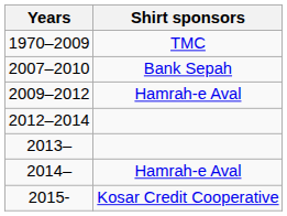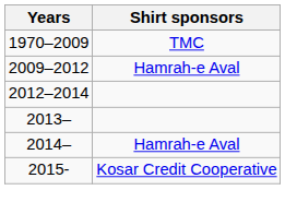 <table class="wikitable" style="text-align: center">
 <tr>
 <th>Years</th>
 <th>Shirt sponsors</th>
 </tr>
 <tr>
 <td>1970–2009</td>
 <td><a href='#'>TMC</a></td>
-</tr>
-<tr>
-<td>2007–2010</td>
-<td><a href='#'>Bank Sepah</a></td>
 </tr>
 <tr>
 <td>2009–2012</td>
 <td><a href='#'>Hamrah-e Aval</a></td>
 </tr>
 <tr>
 <td>2012–2014</td>
 <td></td>
 </tr>
 <tr>
 <td>2013–</td>
 <td></td>
 </tr>
 <tr>
 <td>2014–</td>
 <td><a href='#'>Hamrah-e Aval</a></td>
 </tr>
 <tr>
 <td>2015-</td>
 <td><a href='#'>Kosar Credit Cooperative</a></td>
 </tr>
 </table>
